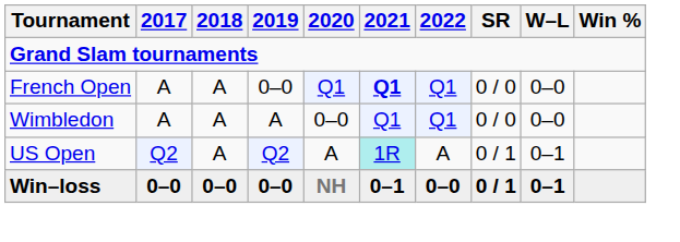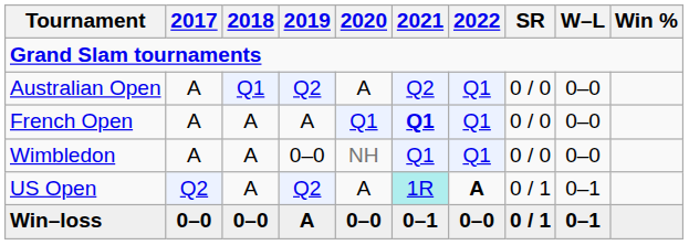 <table class=wikitable style=text-align:center>
 <tr>
 <th>Tournament</th>
 <th><a href='#'>2017</a></th>
 <th><a href='#'>2018</a></th>
 <th><a href='#'>2019</a></th>
 <th><a href='#'>2020</a></th>
 <th><a href='#'>2021</a></th>
 <th><a href='#'>2022</a></th>
 <th>SR</th>
 <th>W–L</th>
 <th>Win %</th>
 </tr>
 <tr>
 <td colspan="10" style="text-align:left"><a href='#'><strong>Grand Slam tournaments</strong></a></td>
 </tr>
 <tr>
+<td align=left><a href='#'>Australian Open</a></td>
+<td>A</td>
+<td bgcolor=ecf2ff><a href='#'>Q1</a></td>
+<td bgcolor=ecf2ff><a href='#'>Q2</a></td>
+<td>A</td>
+<td bgcolor=ecf2ff><a href='#'>Q2</a></td>
+<td bgcolor=ecf2ff><a href='#'>Q1</a></td>
+<td>0 / 0</td>
+<td>0–0</td>
+<td></td>
+</tr>
+<tr>
 <td align=left><a href='#'>French Open</a></td>
 <td>A</td>
 <td>A</td>
-<td>0–0</td>
+<td>A</td>
 <td bgcolor=ecf2ff><a href='#'>Q1</a></td>
 <td bgcolor=ecf2ff><strong><a href='#'>Q1</a></strong></td>
 <td bgcolor=ecf2ff><a href='#'>Q1</a></td>
 <td>0 / 0</td>
 <td>0–0</td>
 <td></td>
 </tr>
 <tr>
 <td align=left><a href='#'>Wimbledon</a></td>
 <td>A</td>
 <td>A</td>
-<td>A</td>
 <td>0–0</td>
+<td style=color:#767676>NH</td>
 <td bgcolor=ecf2ff><a href='#'>Q1</a></td>
 <td bgcolor=ecf2ff><a href='#'>Q1</a></td>
 <td>0 / 0</td>
 <td>0–0</td>
 <td></td>
 </tr>
 <tr>
 <td align=left><a href='#'>US Open</a></td>
 <td bgcolor=ecf2ff><a href='#'>Q2</a></td>
 <td>A</td>
 <td bgcolor=ecf2ff><a href='#'>Q2</a></td>
 <td>A</td>
 <td bgcolor=afeeee><a href='#'>1R</a></td>
-<td>A</td>
+<td><strong>A</strong></td>
 <td>0 / 1</td>
 <td>0–1</td>
 <td></td>
 </tr>
 <tr style=font-weight:bold;background:#efefef>
 <td style=text-align:left>Win–loss</td>
 <td>0–0</td>
 <td>0–0</td>
+<td>A</td>
 <td>0–0</td>
-<td style=color:#767676>NH</td>
 <td>0–1</td>
 <td>0–0</td>
 <td>0 / 1</td>
 <td>0–1</td>
 <td></td>
 </tr>
 </table>
